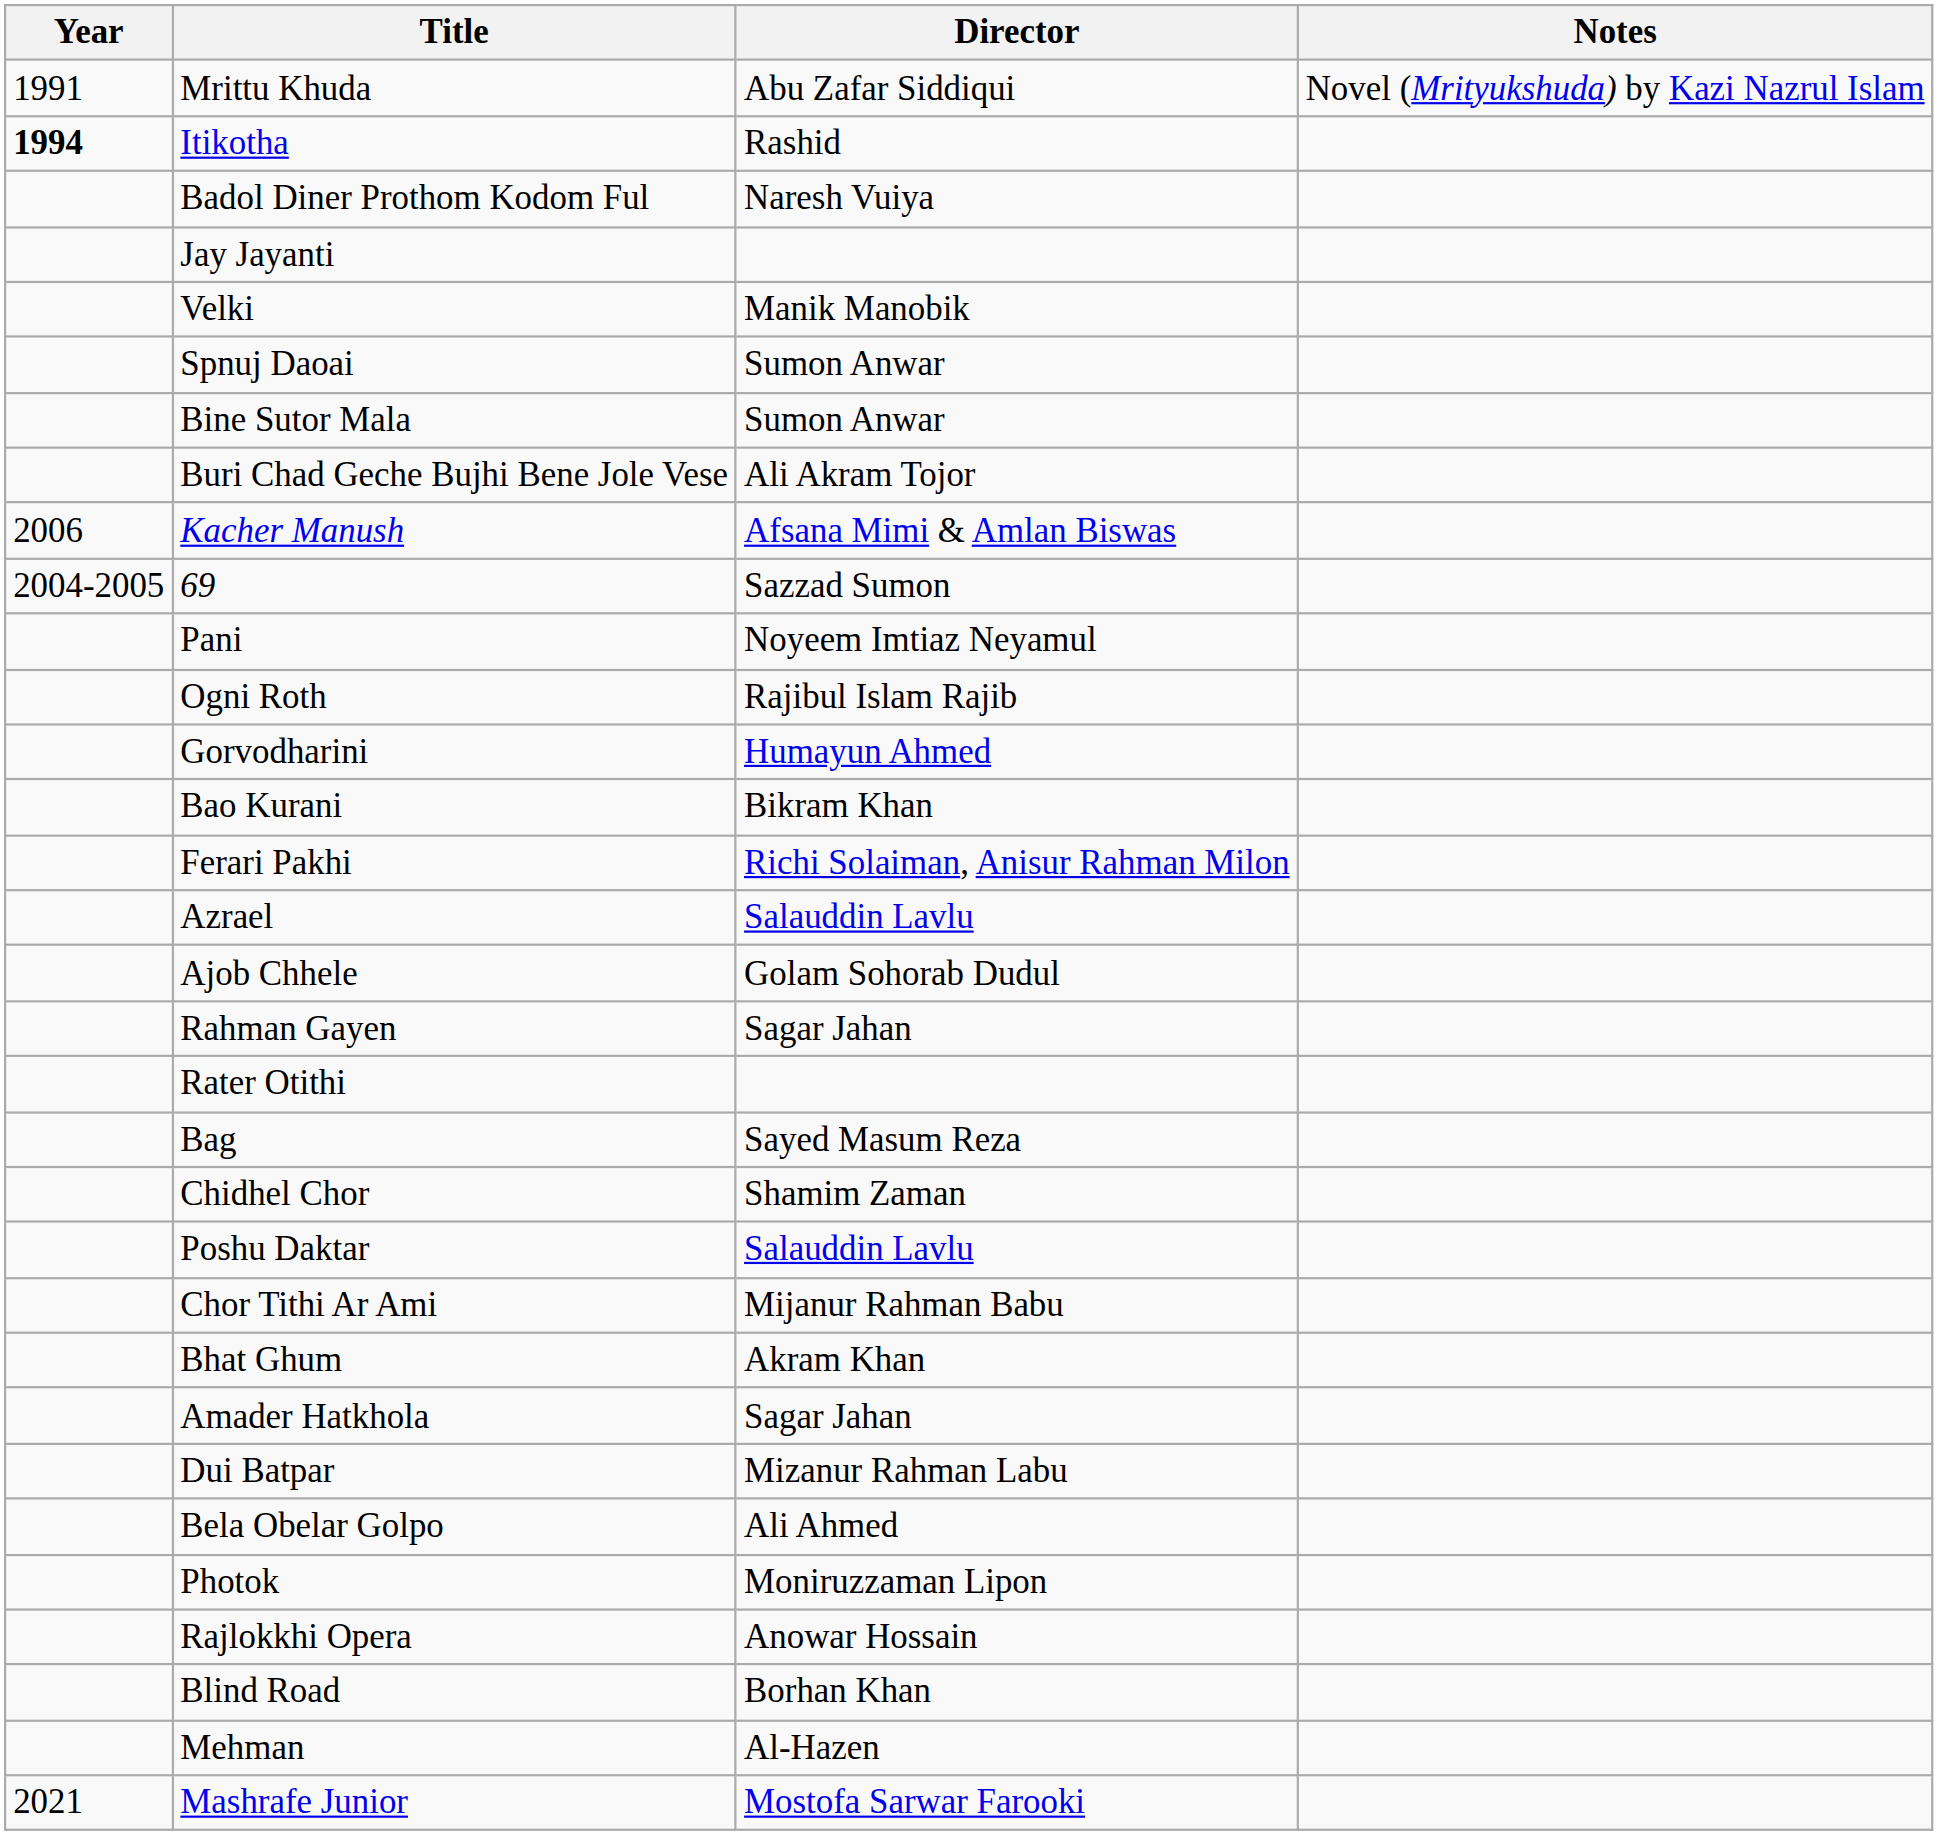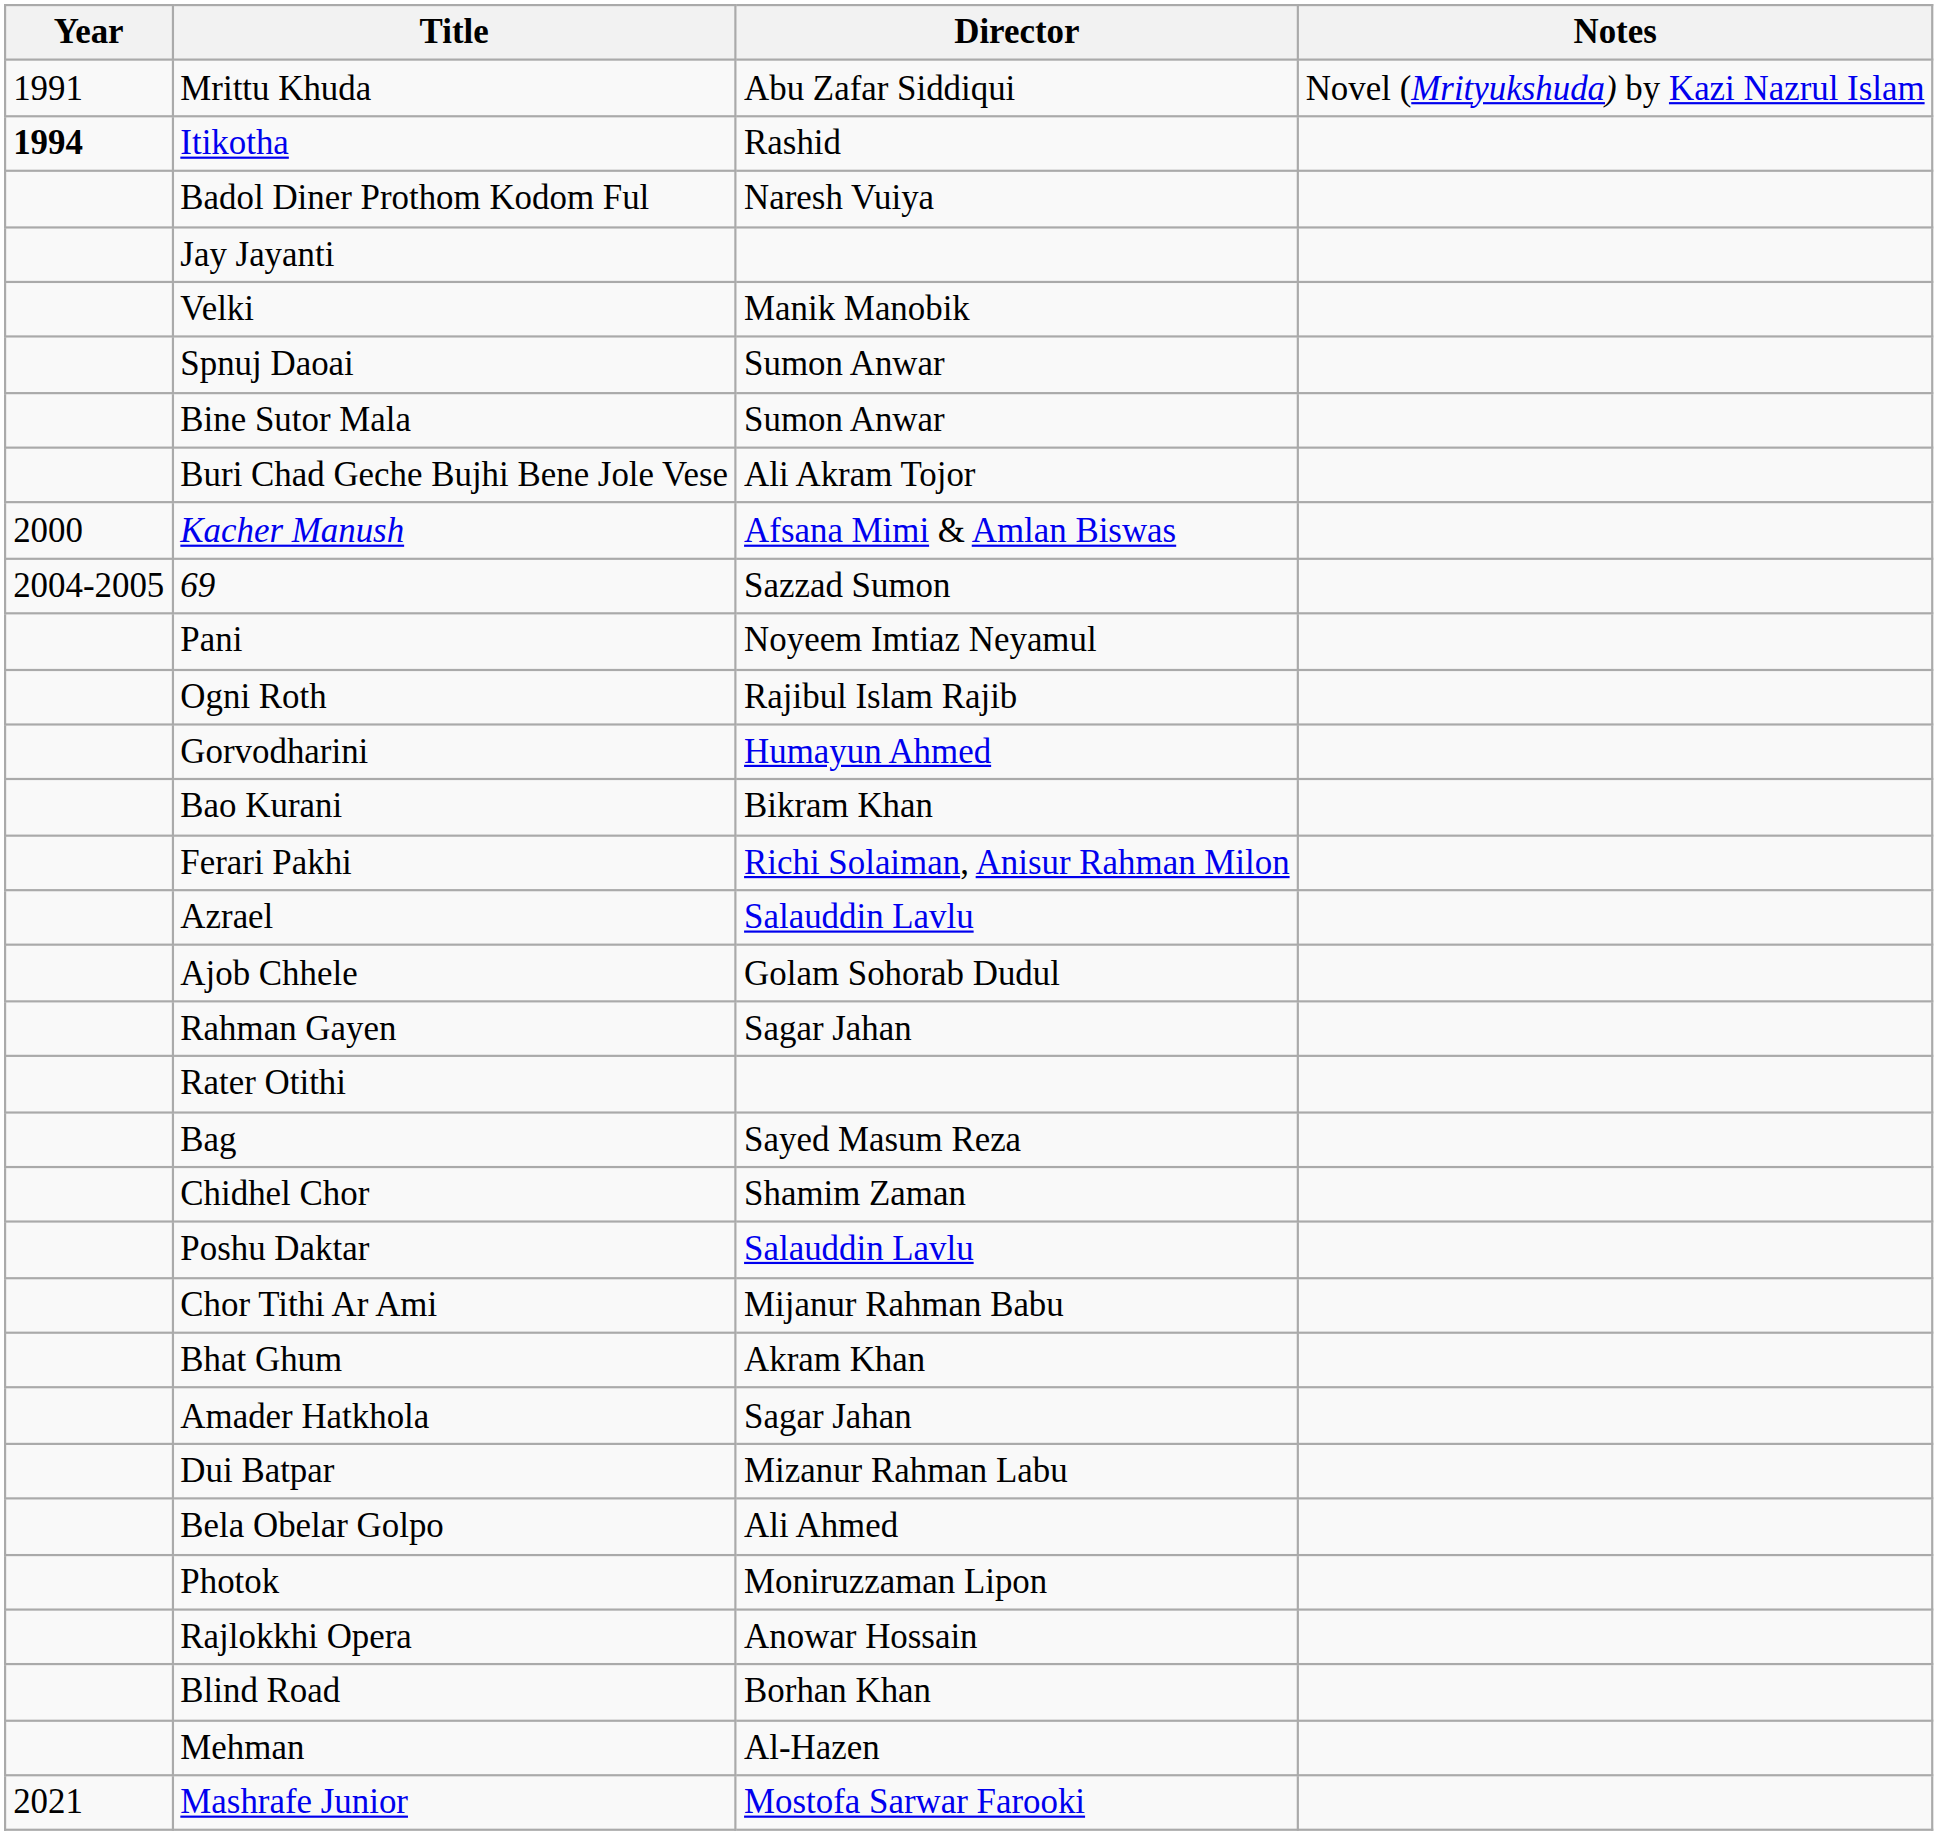 <table class="wikitable sortable plainrowheaders">
 <tr>
 <th scope="col">Year</th>
 <th scope="col">Title</th>
 <th scope="col">Director</th>
 <th scope="col">Notes</th>
 </tr>
 <tr>
 <td>1991</td>
 <td>Mrittu Khuda</td>
 <td>Abu Zafar Siddiqui</td>
 <td>Novel (<em><a href='#'>Mrityukshuda</a>)</em> by <a href='#'>Kazi Nazrul Islam</a></td>
 </tr>
 <tr>
 <td><strong>1994</strong></td>
 <td><a href='#'>Itikotha</a></td>
 <td>Rashid</td>
 <td></td>
 </tr>
 <tr>
 <td></td>
 <td>Badol Diner Prothom Kodom Ful</td>
 <td>Naresh Vuiya</td>
 <td></td>
 </tr>
 <tr>
 <td></td>
 <td>Jay Jayanti</td>
 <td></td>
 <td></td>
 </tr>
 <tr>
 <td></td>
 <td>Velki</td>
 <td>Manik Manobik</td>
 <td></td>
 </tr>
 <tr>
 <td></td>
 <td>Spnuj Daoai</td>
 <td>Sumon Anwar</td>
 <td></td>
 </tr>
 <tr>
 <td></td>
 <td>Bine Sutor Mala</td>
 <td>Sumon Anwar</td>
 <td></td>
 </tr>
 <tr>
 <td></td>
 <td>Buri Chad Geche Bujhi Bene Jole Vese</td>
 <td>Ali Akram Tojor</td>
 <td></td>
 </tr>
 <tr>
-<td>2006</td>
+<td>2000</td>
 <td><em><a href='#'>Kacher Manush</a></em></td>
 <td><a href='#'>Afsana Mimi</a> & <a href='#'>Amlan Biswas</a></td>
 <td></td>
 </tr>
 <tr>
 <td>2004-2005</td>
 <td><em>69</em></td>
 <td>Sazzad Sumon</td>
 <td></td>
 </tr>
 <tr>
 <td></td>
 <td>Pani</td>
 <td>Noyeem Imtiaz Neyamul</td>
 <td></td>
 </tr>
 <tr>
 <td></td>
 <td>Ogni Roth</td>
 <td>Rajibul Islam Rajib</td>
 <td></td>
 </tr>
 <tr>
 <td></td>
 <td>Gorvodharini</td>
 <td><a href='#'>Humayun Ahmed</a></td>
 <td></td>
 </tr>
 <tr>
 <td></td>
 <td>Bao Kurani</td>
 <td>Bikram Khan</td>
 <td></td>
 </tr>
 <tr>
 <td></td>
 <td>Ferari Pakhi</td>
 <td><a href='#'>Richi Solaiman</a>, <a href='#'>Anisur Rahman Milon</a></td>
 <td></td>
 </tr>
 <tr>
 <td></td>
 <td>Azrael</td>
 <td><a href='#'>Salauddin Lavlu</a></td>
 <td></td>
 </tr>
 <tr>
 <td></td>
 <td>Ajob Chhele</td>
 <td>Golam Sohorab Dudul</td>
 <td></td>
 </tr>
 <tr>
 <td></td>
 <td>Rahman Gayen</td>
 <td>Sagar Jahan</td>
 <td></td>
 </tr>
 <tr>
 <td></td>
 <td>Rater Otithi</td>
 <td></td>
 <td></td>
 </tr>
 <tr>
 <td></td>
 <td>Bag</td>
 <td>Sayed Masum Reza</td>
 <td></td>
 </tr>
 <tr>
 <td></td>
 <td>Chidhel Chor</td>
 <td>Shamim Zaman</td>
 <td></td>
 </tr>
 <tr>
 <td></td>
 <td>Poshu Daktar</td>
 <td><a href='#'>Salauddin Lavlu</a></td>
 <td></td>
 </tr>
 <tr>
 <td></td>
 <td>Chor Tithi Ar Ami</td>
 <td>Mijanur Rahman Babu</td>
 <td></td>
 </tr>
 <tr>
 <td></td>
 <td>Bhat Ghum</td>
 <td>Akram Khan</td>
 <td></td>
 </tr>
 <tr>
 <td></td>
 <td>Amader Hatkhola</td>
 <td>Sagar Jahan</td>
 <td></td>
 </tr>
 <tr>
 <td></td>
 <td>Dui Batpar</td>
 <td>Mizanur Rahman Labu</td>
 <td></td>
 </tr>
 <tr>
 <td></td>
 <td>Bela Obelar Golpo</td>
 <td>Ali Ahmed</td>
 <td></td>
 </tr>
 <tr>
 <td></td>
 <td>Photok</td>
 <td>Moniruzzaman Lipon</td>
 <td></td>
 </tr>
 <tr>
 <td></td>
 <td>Rajlokkhi Opera</td>
 <td>Anowar Hossain</td>
 <td></td>
 </tr>
 <tr>
 <td></td>
 <td>Blind Road</td>
 <td>Borhan Khan</td>
 <td></td>
 </tr>
 <tr>
 <td></td>
 <td>Mehman</td>
 <td>Al-Hazen</td>
 <td></td>
 </tr>
 <tr>
 <td>2021</td>
 <td><a href='#'>Mashrafe Junior</a></td>
 <td><a href='#'>Mostofa Sarwar Farooki</a></td>
 <td></td>
 </tr>
 </table>
